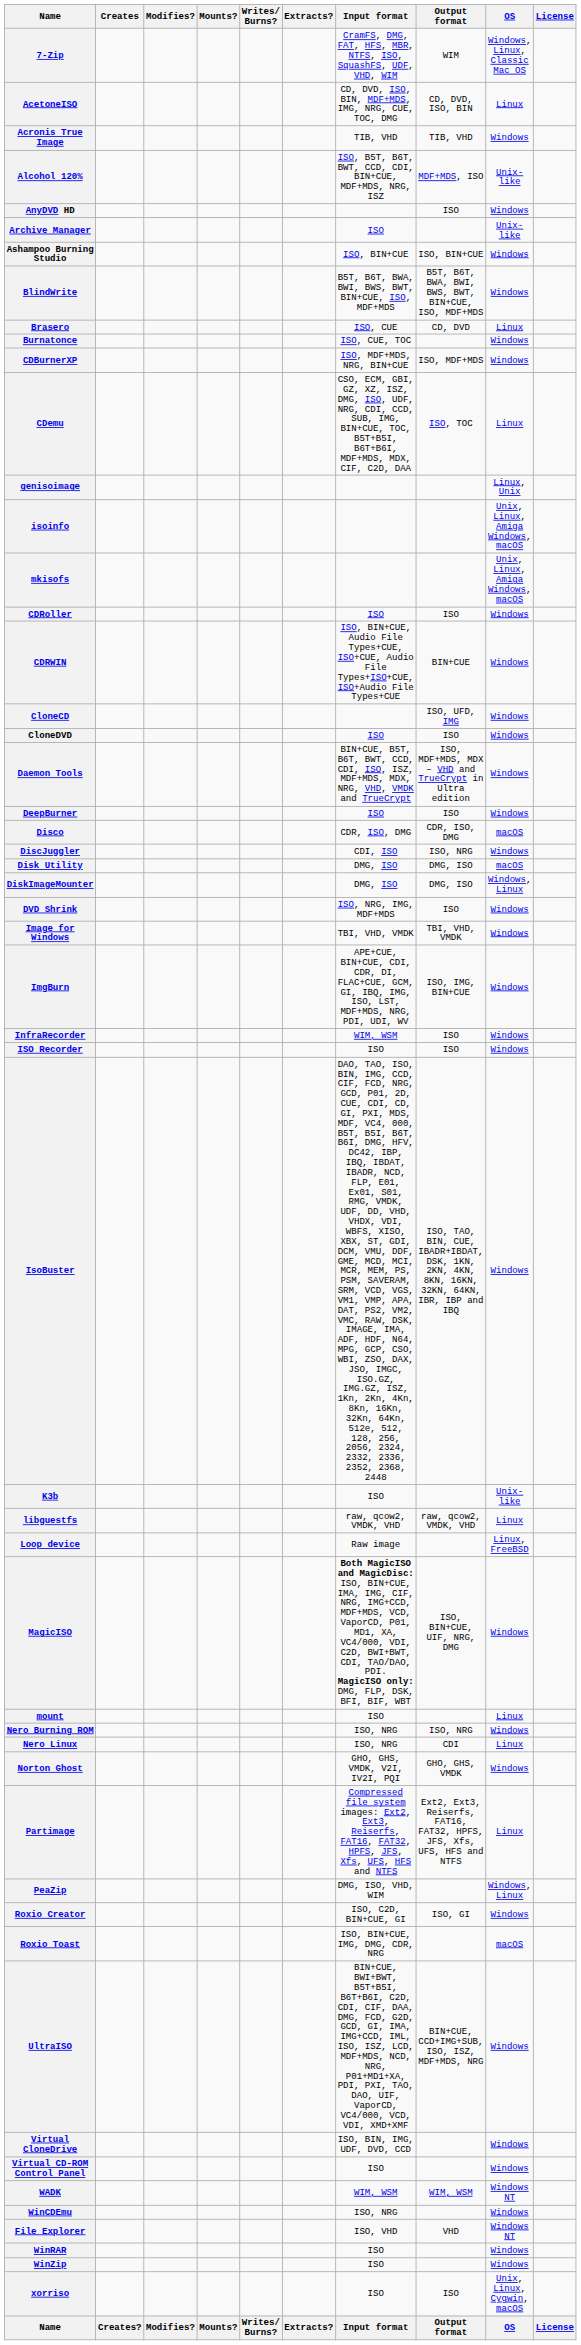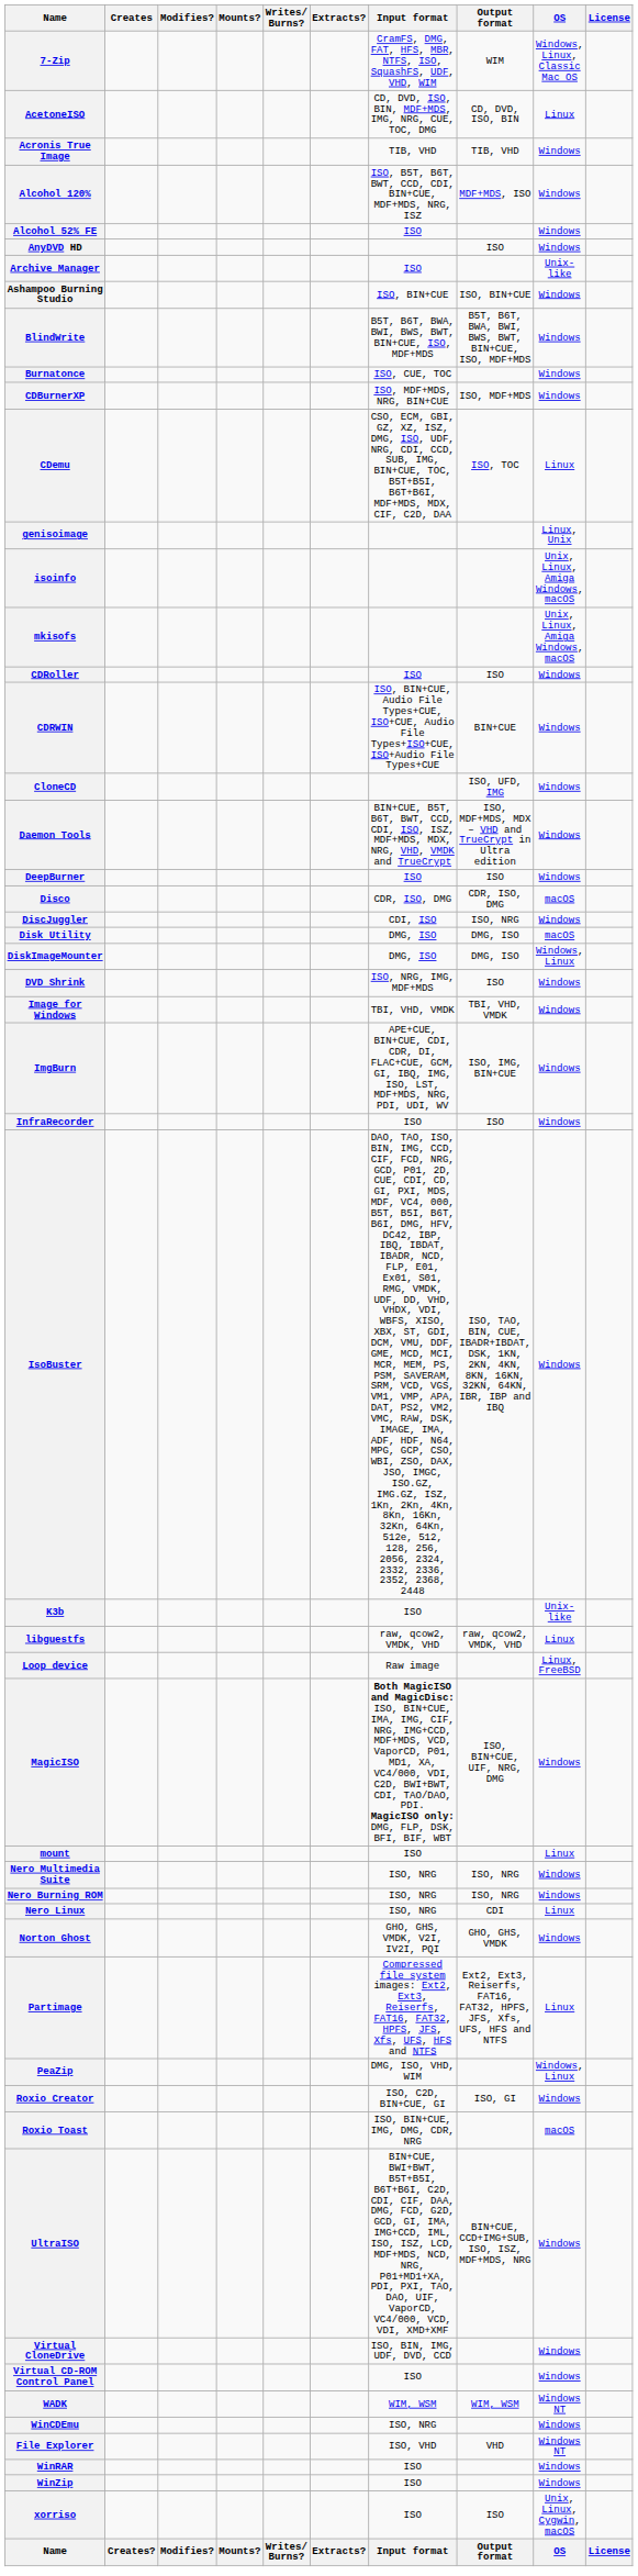 <table class="wikitable sortable sticky-header" style="font-size: 85%; text-align: center; width: auto; table-layout: fixed;">
 <tr>
 <th>Name</th>
 <th>Creates</th>
 <th>Modifies?</th>
 <th>Mounts?</th>
 <th>Writes/<wbr>Burns?</th>
 <th>Extracts?</th>
 <th>Input format</th>
 <th>Output format</th>
 <th><a href='#'>OS</a></th>
 <th><a href='#'>License</a></th>
 </tr>
 <tr>
 <th><a href='#'>7-Zip</a></th>
 <td></td>
 <td></td>
 <td></td>
 <td></td>
 <td></td>
 <td><a href='#'>CramFS</a>, <a href='#'>DMG</a>, <a href='#'>FAT</a>, <a href='#'>HFS</a>, <a href='#'>MBR</a>, <a href='#'>NTFS</a>, <a href='#'>ISO</a>, <a href='#'>SquashFS</a>, <a href='#'>UDF</a>, <a href='#'>VHD</a>, <a href='#'>WIM</a></td>
 <td>WIM</td>
 <td><a href='#'>Windows</a>, <a href='#'>Linux</a>, <a href='#'>Classic Mac OS</a></td>
 <td></td>
 </tr>
 <tr>
 <th><a href='#'>AcetoneISO</a></th>
 <td></td>
 <td></td>
 <td></td>
 <td></td>
 <td></td>
 <td>CD, DVD, <a href='#'>ISO</a>, BIN, <a href='#'>MDF+MDS</a>, IMG, NRG, CUE, TOC, DMG</td>
 <td>CD, DVD, ISO, BIN</td>
 <td><a href='#'>Linux</a></td>
 <td></td>
 </tr>
 <tr>
 <th><a href='#'>Acronis True Image</a></th>
 <td></td>
 <td></td>
 <td></td>
 <td></td>
 <td></td>
 <td>TIB, VHD</td>
 <td>TIB, VHD</td>
 <td><a href='#'>Windows</a></td>
 <td></td>
 </tr>
 <tr>
 <th><a href='#'>Alcohol 120%</a></th>
 <td></td>
 <td></td>
 <td></td>
 <td></td>
 <td></td>
 <td><a href='#'>ISO</a>, B5T, B6T, BWT, CCD, CDI, BIN+CUE, MDF+MDS, NRG, ISZ</td>
 <td><a href='#'>MDF+MDS</a>, ISO</td>
-<td><a href='#'>Unix-like</a></td>
+<td><a href='#'>Windows</a></td>
+<td></td>
+</tr>
+<tr>
+<th><a href='#'>Alcohol 52% FE</a></th>
+<td></td>
+<td></td>
+<td></td>
+<td></td>
+<td></td>
+<td><a href='#'>ISO</a></td>
+<td></td>
+<td><a href='#'>Windows</a></td>
 <td></td>
 </tr>
 <tr>
 <th><a href='#'>AnyDVD</a> HD</th>
 <td></td>
 <td></td>
 <td></td>
 <td></td>
 <td></td>
 <td></td>
 <td>ISO</td>
 <td><a href='#'>Windows</a></td>
 <td></td>
 </tr>
 <tr>
 <th><a href='#'>Archive Manager</a></th>
 <td></td>
 <td></td>
 <td></td>
 <td></td>
 <td></td>
 <td><a href='#'>ISO</a></td>
 <td></td>
 <td><a href='#'>Unix-like</a></td>
 <td></td>
 </tr>
 <tr>
 <th>Ashampoo Burning Studio</th>
 <td></td>
 <td></td>
 <td></td>
 <td></td>
 <td></td>
 <td><a href='#'>ISO</a>, BIN+CUE</td>
 <td>ISO, BIN+CUE</td>
 <td><a href='#'>Windows</a></td>
 <td></td>
 </tr>
 <tr>
 <th><a href='#'>BlindWrite</a></th>
 <td></td>
 <td></td>
 <td></td>
 <td></td>
 <td></td>
 <td>B5T, B6T, BWA, BWI, BWS, BWT, BIN+CUE, <a href='#'>ISO</a>, MDF+MDS</td>
 <td>B5T, B6T, BWA, BWI, BWS, BWT, BIN+CUE, ISO, MDF+MDS</td>
 <td><a href='#'>Windows</a></td>
-<td></td>
-</tr>
-<tr>
-<th><a href='#'>Brasero</a></th>
-<td></td>
-<td></td>
-<td></td>
-<td></td>
-<td></td>
-<td><a href='#'>ISO</a>, CUE</td>
-<td>CD, DVD</td>
-<td><a href='#'>Linux</a></td>
 <td></td>
 </tr>
 <tr>
 <th><a href='#'>Burnatonce</a></th>
 <td></td>
 <td></td>
 <td></td>
 <td></td>
 <td></td>
 <td><a href='#'>ISO</a>, CUE, TOC</td>
 <td></td>
 <td><a href='#'>Windows</a></td>
 <td></td>
 </tr>
 <tr>
 <th><a href='#'>CDBurnerXP</a></th>
 <td></td>
 <td></td>
 <td></td>
 <td></td>
 <td></td>
 <td><a href='#'>ISO</a>, MDF+MDS, NRG, BIN+CUE</td>
 <td>ISO, MDF+MDS</td>
 <td><a href='#'>Windows</a></td>
 <td></td>
 </tr>
 <tr>
 <th><a href='#'>CDemu</a></th>
 <td></td>
 <td></td>
 <td></td>
 <td></td>
 <td></td>
 <td>CSO, ECM, GBI, GZ, XZ, ISZ, DMG, <a href='#'>ISO</a>, UDF, NRG, CDI, CCD, SUB, IMG, BIN+CUE, TOC, B5T+B5I, B6T+B6I, MDF+MDS, MDX, CIF, C2D, DAA</td>
 <td><a href='#'>ISO</a>, TOC</td>
 <td><a href='#'>Linux</a></td>
 <td></td>
 </tr>
 <tr>
 <th><a href='#'>genisoimage</a></th>
 <td></td>
 <td></td>
 <td></td>
 <td></td>
 <td></td>
 <td></td>
 <td></td>
 <td><a href='#'>Linux</a>,<br><a href='#'>Unix</a></td>
 <td></td>
 </tr>
 <tr>
 <th><a href='#'>isoinfo</a></th>
 <td></td>
 <td></td>
 <td></td>
 <td></td>
 <td></td>
 <td></td>
 <td></td>
 <td><a href='#'>Unix</a>,<br> <a href='#'>Linux</a>,<br><a href='#'>Amiga</a><br><a href='#'>Windows</a>,<br> <a href='#'>macOS</a></td>
 <td></td>
 </tr>
 <tr>
 <th><a href='#'>mkisofs</a></th>
 <td></td>
 <td></td>
 <td></td>
 <td></td>
 <td></td>
 <td></td>
 <td></td>
 <td><a href='#'>Unix</a>,<br> <a href='#'>Linux</a>,<br><a href='#'>Amiga</a><br><a href='#'>Windows</a>,<br> <a href='#'>macOS</a></td>
 <td></td>
 </tr>
 <tr>
 <th><a href='#'>CDRoller</a></th>
 <td></td>
 <td></td>
 <td></td>
 <td></td>
 <td></td>
 <td><a href='#'>ISO</a></td>
 <td>ISO</td>
 <td><a href='#'>Windows</a></td>
 <td></td>
 </tr>
 <tr>
 <th><a href='#'>CDRWIN</a></th>
 <td></td>
 <td></td>
 <td></td>
 <td></td>
 <td></td>
 <td><a href='#'>ISO</a>, BIN+CUE, Audio File Types+CUE, <a href='#'>ISO</a>+CUE, Audio File Types+<a href='#'>ISO</a>+CUE, <a href='#'>ISO</a>+Audio File Types+CUE</td>
 <td>BIN+CUE</td>
 <td><a href='#'>Windows</a></td>
 <td></td>
 </tr>
 <tr>
 <th><a href='#'>CloneCD</a></th>
 <td></td>
 <td></td>
 <td></td>
 <td></td>
 <td></td>
 <td></td>
 <td>ISO, UFD, <a href='#'>IMG</a></td>
-<td><a href='#'>Windows</a></td>
-<td></td>
-</tr>
-<tr>
-<th>CloneDVD</th>
-<td></td>
-<td></td>
-<td></td>
-<td></td>
-<td></td>
-<td><a href='#'>ISO</a></td>
-<td>ISO</td>
 <td><a href='#'>Windows</a></td>
 <td></td>
 </tr>
 <tr>
 <th><a href='#'>Daemon Tools</a></th>
 <td></td>
 <td></td>
 <td></td>
 <td></td>
 <td></td>
 <td>BIN+CUE, B5T, B6T, BWT, CCD, CDI, <a href='#'>ISO</a>, ISZ, MDF+MDS, MDX, NRG, <a href='#'>VHD</a>, <a href='#'>VMDK</a> and <a href='#'>TrueCrypt</a></td>
 <td>ISO, MDF+MDS, MDX – <a href='#'>VHD</a> and <a href='#'>TrueCrypt</a> in Ultra edition</td>
 <td><a href='#'>Windows</a></td>
 <td></td>
 </tr>
 <tr>
 <th><a href='#'>DeepBurner</a></th>
 <td></td>
 <td></td>
 <td></td>
 <td></td>
 <td></td>
 <td><a href='#'>ISO</a></td>
 <td>ISO</td>
 <td><a href='#'>Windows</a></td>
 <td></td>
 </tr>
 <tr>
 <th><a href='#'>Disco</a></th>
 <td></td>
 <td></td>
 <td></td>
 <td></td>
 <td></td>
 <td>CDR, <a href='#'>ISO</a>, DMG</td>
 <td>CDR, ISO, DMG</td>
 <td><a href='#'>macOS</a></td>
 <td></td>
 </tr>
 <tr>
 <th><a href='#'>DiscJuggler</a></th>
 <td></td>
 <td></td>
 <td></td>
 <td></td>
 <td></td>
 <td>CDI, <a href='#'>ISO</a></td>
 <td>ISO, NRG</td>
 <td><a href='#'>Windows</a></td>
 <td></td>
 </tr>
 <tr>
 <th><a href='#'>Disk Utility</a></th>
 <td></td>
 <td></td>
 <td></td>
 <td></td>
 <td></td>
 <td>DMG, <a href='#'>ISO</a></td>
 <td>DMG, ISO</td>
 <td><a href='#'>macOS</a></td>
 <td></td>
 </tr>
 <tr>
 <th><a href='#'>DiskImageMounter</a></th>
 <td></td>
 <td></td>
 <td></td>
 <td></td>
 <td></td>
 <td>DMG, <a href='#'>ISO</a></td>
 <td>DMG, ISO</td>
 <td><a href='#'>Windows</a>, <a href='#'>Linux</a></td>
 <td></td>
 </tr>
 <tr>
 <th><a href='#'>DVD Shrink</a></th>
 <td></td>
 <td></td>
 <td></td>
 <td></td>
 <td></td>
 <td><a href='#'>ISO</a>, NRG, IMG, MDF+MDS</td>
 <td>ISO</td>
 <td><a href='#'>Windows</a></td>
 <td></td>
 </tr>
 <tr>
 <th><a href='#'>Image for Windows</a></th>
 <td></td>
 <td></td>
 <td></td>
 <td></td>
 <td></td>
 <td>TBI, VHD, VMDK</td>
 <td>TBI, VHD, VMDK</td>
 <td><a href='#'>Windows</a></td>
 <td></td>
 </tr>
 <tr>
 <th><a href='#'>ImgBurn</a></th>
 <td></td>
 <td></td>
 <td></td>
 <td></td>
 <td></td>
 <td>APE+CUE, BIN+CUE, CDI, CDR, DI, FLAC+CUE, GCM, GI, IBQ, IMG, ISO, LST, MDF+MDS, NRG, PDI, UDI, WV</td>
 <td>ISO, IMG, BIN+CUE</td>
 <td><a href='#'>Windows</a></td>
 <td></td>
 </tr>
 <tr>
 <th><a href='#'>InfraRecorder</a></th>
 <td></td>
 <td></td>
 <td></td>
 <td></td>
 <td></td>
-<td><a href='#'>WIM, WSM</a></td>
-<td>ISO</td>
-<td><a href='#'>Windows</a></td>
-<td></td>
-</tr>
-<tr>
-<th><a href='#'>ISO Recorder</a></th>
-<td></td>
-<td></td>
-<td></td>
-<td></td>
-<td></td>
 <td>ISO</td>
 <td>ISO</td>
 <td><a href='#'>Windows</a></td>
 <td></td>
 </tr>
 <tr>
 <th><a href='#'>IsoBuster</a></th>
 <td></td>
 <td></td>
 <td></td>
 <td></td>
 <td></td>
 <td>DAO, TAO, ISO, BIN, IMG, CCD, CIF, FCD, NRG, GCD, P01, 2D, CUE, CDI, CD, GI, PXI, MDS, MDF, VC4, 000, B5T, B5I, B6T, B6I, DMG, HFV, DC42, IBP, IBQ, IBDAT, IBADR, NCD, FLP, E01, Ex01, S01, RMG, VMDK, UDF, DD, VHD, VHDX, VDI, WBFS, XISO, XBX, ST, GDI, DCM, VMU, DDF, GME, MCD, MCI, MCR, MEM, PS, PSM, SAVERAM, SRM, VCD, VGS, VM1, VMP, APA, DAT, PS2, VM2, VMC, RAW, DSK, IMAGE, IMA, ADF, HDF, N64, MPG, GCP, CSO, WBI, ZSO, DAX, JSO, IMGC, ISO.GZ, IMG.GZ, ISZ, 1Kn, 2Kn, 4Kn, 8Kn, 16Kn, 32Kn, 64Kn, 512e, 512, 128, 256, 2056, 2324, 2332, 2336, 2352, 2368, 2448</td>
 <td>ISO, TAO, BIN, CUE, IBADR+IBDAT, DSK, 1KN, 2KN, 4KN, 8KN, 16KN, 32KN, 64KN, IBR, IBP and IBQ</td>
 <td><a href='#'>Windows</a></td>
 <td></td>
 </tr>
 <tr>
 <th><a href='#'>K3b</a></th>
 <td></td>
 <td></td>
 <td></td>
 <td></td>
 <td></td>
 <td>ISO</td>
 <td></td>
 <td><a href='#'>Unix-like</a></td>
 <td></td>
 </tr>
 <tr>
 <th><a href='#'>libguestfs</a></th>
 <td></td>
 <td></td>
 <td></td>
 <td></td>
 <td></td>
 <td>raw, qcow2, VMDK, VHD</td>
 <td>raw, qcow2, VMDK, VHD</td>
 <td><a href='#'>Linux</a></td>
 <td></td>
 </tr>
 <tr>
 <th><a href='#'>Loop device</a></th>
 <td></td>
 <td></td>
 <td></td>
 <td></td>
 <td></td>
 <td>Raw image</td>
 <td></td>
 <td><a href='#'>Linux</a>, <a href='#'>FreeBSD</a></td>
 <td></td>
 </tr>
 <tr>
 <th><a href='#'>MagicISO</a></th>
 <td></td>
 <td></td>
 <td></td>
 <td></td>
 <td></td>
 <td><strong>Both MagicISO and MagicDisc:</strong> ISO, BIN+CUE, IMA, IMG, CIF, NRG, IMG+CCD, MDF+MDS, VCD, VaporCD, P01, MD1, XA, VC4/000, VDI, C2D, BWI+BWT, CDI, TAO/DAO, PDI.<br><strong>MagicISO only:</strong> DMG, FLP, DSK, BFI, BIF, WBT</td>
 <td>ISO, BIN+CUE, UIF, NRG, DMG</td>
 <td><a href='#'>Windows</a></td>
 <td></td>
 </tr>
 <tr>
 <th><a href='#'>mount</a></th>
 <td></td>
 <td></td>
 <td></td>
 <td></td>
 <td></td>
 <td>ISO</td>
 <td></td>
 <td><a href='#'>Linux</a></td>
+<td></td>
+</tr>
+<tr>
+<th><a href='#'>Nero Multimedia Suite</a></th>
+<td></td>
+<td></td>
+<td></td>
+<td></td>
+<td></td>
+<td>ISO, NRG</td>
+<td>ISO, NRG</td>
+<td><a href='#'>Windows</a></td>
 <td></td>
 </tr>
 <tr>
 <th><a href='#'>Nero Burning ROM</a></th>
 <td></td>
 <td></td>
 <td></td>
 <td></td>
 <td></td>
 <td>ISO, NRG</td>
 <td>ISO, NRG</td>
 <td><a href='#'>Windows</a></td>
 <td></td>
 </tr>
 <tr>
 <th><a href='#'>Nero Linux</a></th>
 <td></td>
 <td></td>
 <td></td>
 <td></td>
 <td></td>
 <td>ISO, NRG</td>
 <td>CDI</td>
 <td><a href='#'>Linux</a></td>
 <td></td>
 </tr>
 <tr>
 <th><a href='#'>Norton Ghost</a></th>
 <td></td>
 <td></td>
 <td></td>
 <td></td>
 <td></td>
 <td>GHO, GHS, VMDK, V2I, IV2I, PQI</td>
 <td>GHO, GHS, VMDK</td>
 <td><a href='#'>Windows</a></td>
 <td></td>
 </tr>
 <tr>
 <th><a href='#'>Partimage</a></th>
 <td></td>
 <td></td>
 <td></td>
 <td></td>
 <td></td>
 <td><a href='#'>Compressed</a> <a href='#'>file system</a> images: <a href='#'>Ext2</a>, <a href='#'>Ext3</a>, <a href='#'>Reiserfs</a>, <a href='#'>FAT16</a>, <a href='#'>FAT32</a>, <a href='#'>HPFS</a>, <a href='#'>JFS</a>, <a href='#'>Xfs</a>, <a href='#'>UFS</a>, <a href='#'>HFS</a> and <a href='#'>NTFS</a></td>
 <td>Ext2, Ext3, Reiserfs, FAT16, FAT32, HPFS, JFS, Xfs, UFS, HFS and NTFS</td>
 <td><a href='#'>Linux</a></td>
 <td></td>
 </tr>
 <tr>
 <th><a href='#'>PeaZip</a></th>
 <td></td>
 <td></td>
 <td></td>
 <td></td>
 <td></td>
 <td>DMG, ISO, VHD, WIM</td>
 <td></td>
 <td><a href='#'>Windows</a>, <a href='#'>Linux</a></td>
 <td></td>
 </tr>
 <tr>
 <th><a href='#'>Roxio Creator</a></th>
 <td></td>
 <td></td>
 <td></td>
 <td></td>
 <td></td>
 <td>ISO, C2D, BIN+CUE, GI</td>
 <td>ISO, GI</td>
 <td><a href='#'>Windows</a></td>
 <td></td>
 </tr>
 <tr>
 <th><a href='#'>Roxio Toast</a></th>
 <td></td>
 <td></td>
 <td></td>
 <td></td>
 <td></td>
 <td>ISO, BIN+CUE, IMG, DMG, CDR, NRG</td>
 <td></td>
 <td><a href='#'>macOS</a></td>
 <td></td>
 </tr>
 <tr>
 <th><a href='#'>UltraISO</a></th>
 <td></td>
 <td></td>
 <td></td>
 <td></td>
 <td></td>
 <td>BIN+CUE, BWI+BWT, B5T+B5I, B6T+B6I, C2D, CDI, CIF, DAA, DMG, FCD, G2D, GCD, GI, IMA, IMG+CCD, IML, ISO, ISZ, LCD, MDF+MDS, NCD, NRG, P01+MD1+XA, PDI, PXI, TAO, DAO, UIF, VaporCD, VC4/000, VCD, VDI, XMD+XMF</td>
 <td>BIN+CUE, CCD+IMG+SUB, ISO, ISZ, MDF+MDS, NRG</td>
 <td><a href='#'>Windows</a></td>
 <td></td>
 </tr>
 <tr>
 <th><a href='#'>Virtual CloneDrive</a></th>
 <td></td>
 <td></td>
 <td></td>
 <td></td>
 <td></td>
 <td>ISO, BIN, IMG, UDF, DVD, CCD</td>
 <td></td>
 <td><a href='#'>Windows</a></td>
 <td></td>
 </tr>
 <tr>
 <th><a href='#'>Virtual CD-ROM Control Panel</a></th>
 <td></td>
 <td></td>
 <td></td>
 <td></td>
 <td></td>
 <td>ISO</td>
 <td></td>
 <td><a href='#'>Windows</a></td>
 <td></td>
 </tr>
 <tr>
 <th><a href='#'>WADK</a></th>
 <td></td>
 <td></td>
 <td></td>
 <td></td>
 <td></td>
 <td><a href='#'>WIM, WSM</a></td>
 <td><a href='#'>WIM, WSM</a></td>
 <td><a href='#'>Windows NT</a></td>
 <td></td>
 </tr>
 <tr>
 <th><a href='#'>WinCDEmu</a></th>
 <td></td>
 <td></td>
 <td></td>
 <td></td>
 <td></td>
 <td>ISO, NRG</td>
 <td></td>
 <td><a href='#'>Windows</a></td>
 <td></td>
 </tr>
 <tr>
 <th><a href='#'>File Explorer</a> </th>
 <td></td>
 <td></td>
 <td></td>
 <td></td>
 <td></td>
 <td>ISO, VHD</td>
 <td>VHD</td>
 <td><a href='#'>Windows NT</a></td>
 <td></td>
 </tr>
 <tr>
 <th><a href='#'>WinRAR</a></th>
 <td></td>
 <td></td>
 <td></td>
 <td></td>
 <td></td>
 <td>ISO</td>
 <td></td>
 <td><a href='#'>Windows</a></td>
 <td></td>
 </tr>
 <tr>
 <th><a href='#'>WinZip</a></th>
 <td></td>
 <td></td>
 <td></td>
 <td></td>
 <td></td>
 <td>ISO</td>
 <td></td>
 <td><a href='#'>Windows</a></td>
 <td></td>
 </tr>
 <tr>
 <th><a href='#'>xorriso</a></th>
 <td></td>
 <td></td>
 <td></td>
 <td></td>
 <td></td>
 <td>ISO</td>
 <td>ISO</td>
 <td><a href='#'>Unix</a>,<br> <a href='#'>Linux</a>,<br><a href='#'>Cygwin</a>,<br><a href='#'>macOS</a></td>
 <td></td>
 </tr>
 <tr class="sortbottom">
 <th>Name</th>
 <th>Creates?</th>
 <th>Modifies?</th>
 <th>Mounts?</th>
 <th>Writes/<wbr>Burns?</th>
 <th>Extracts?</th>
 <th>Input format</th>
 <th>Output format</th>
 <th><a href='#'>OS</a></th>
 <th><a href='#'>License</a></th>
 </tr>
 </table>
